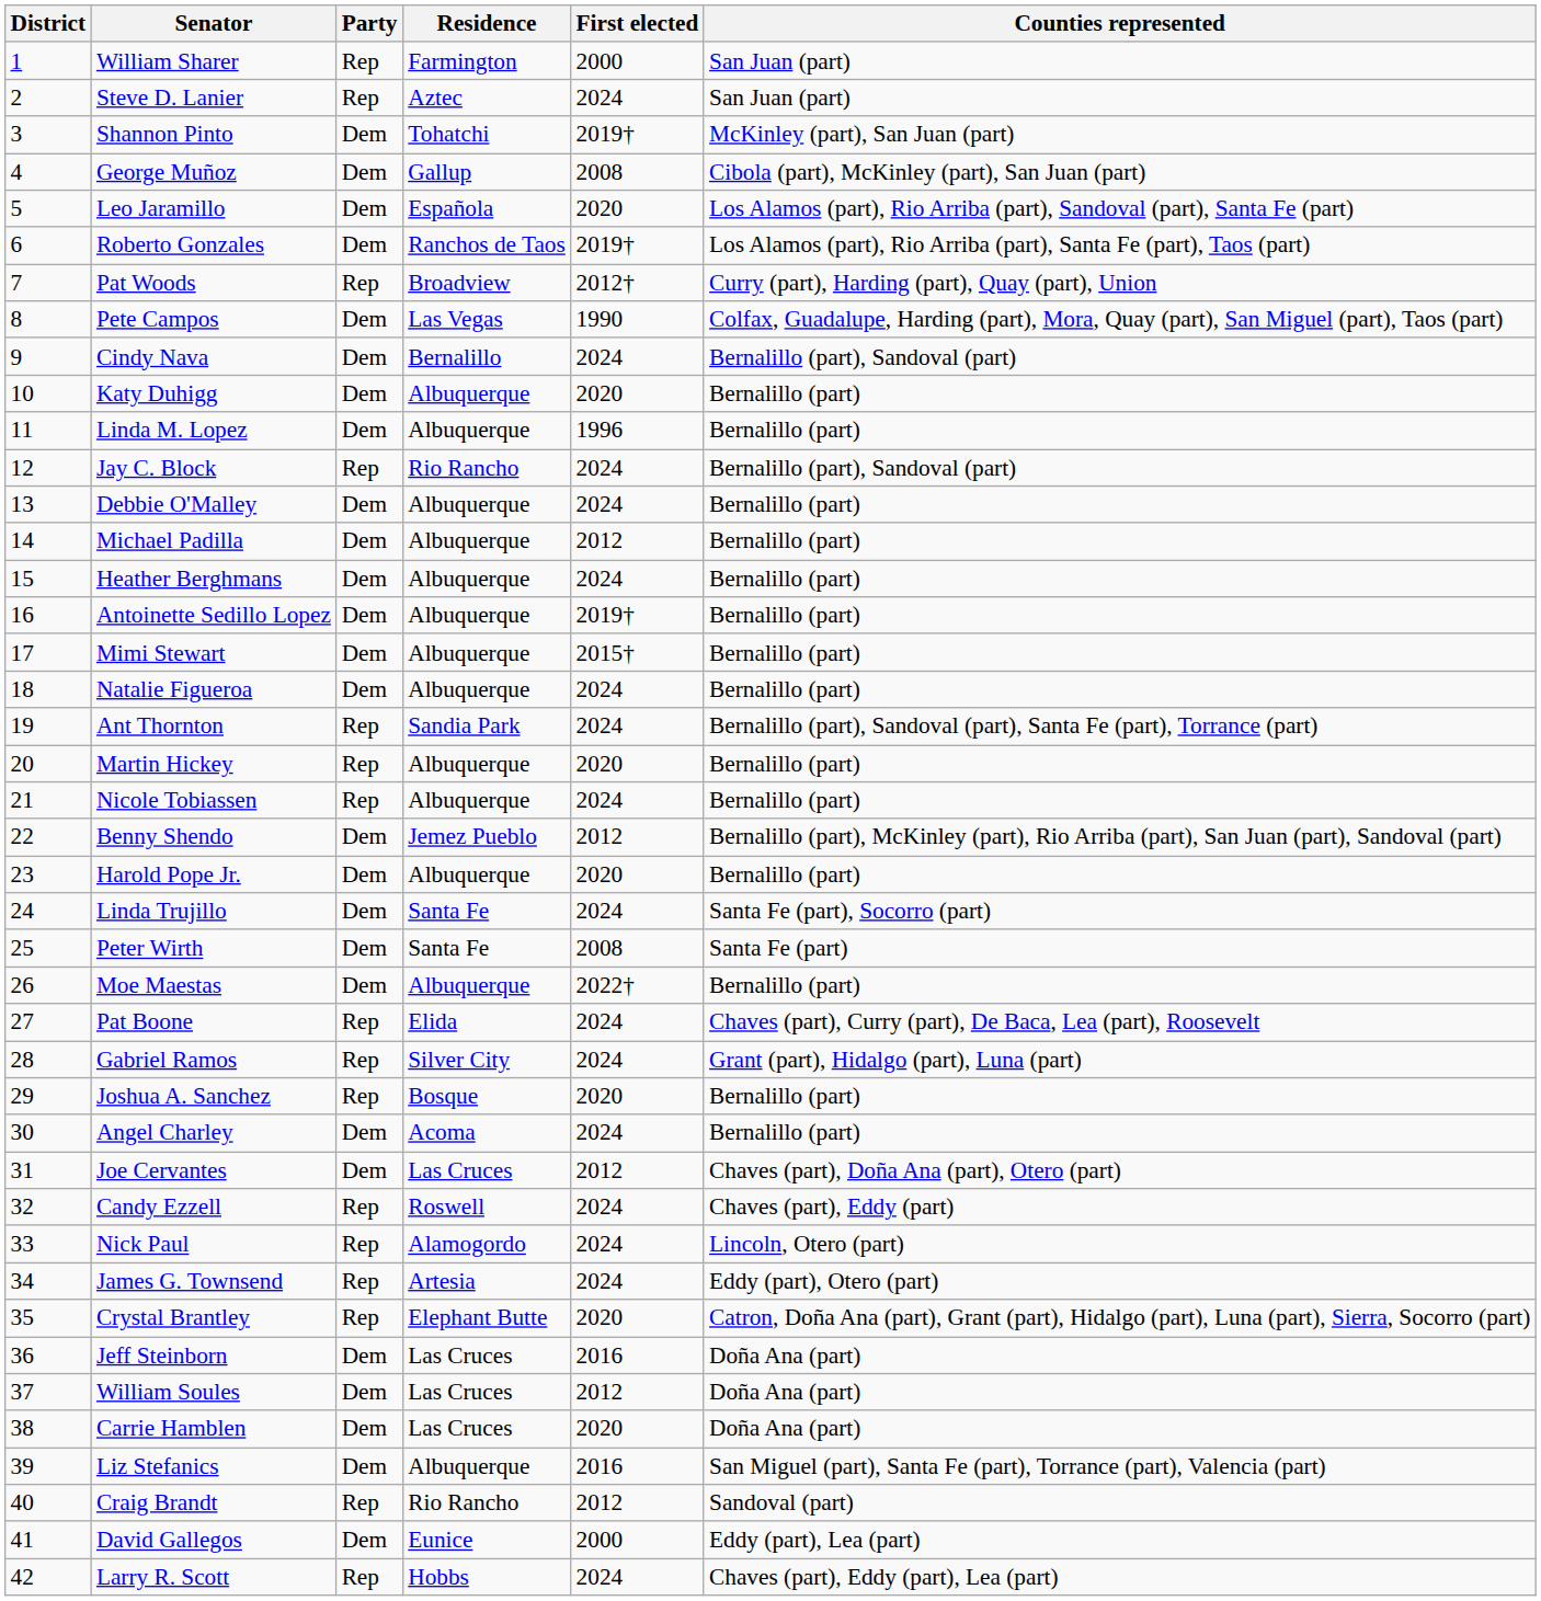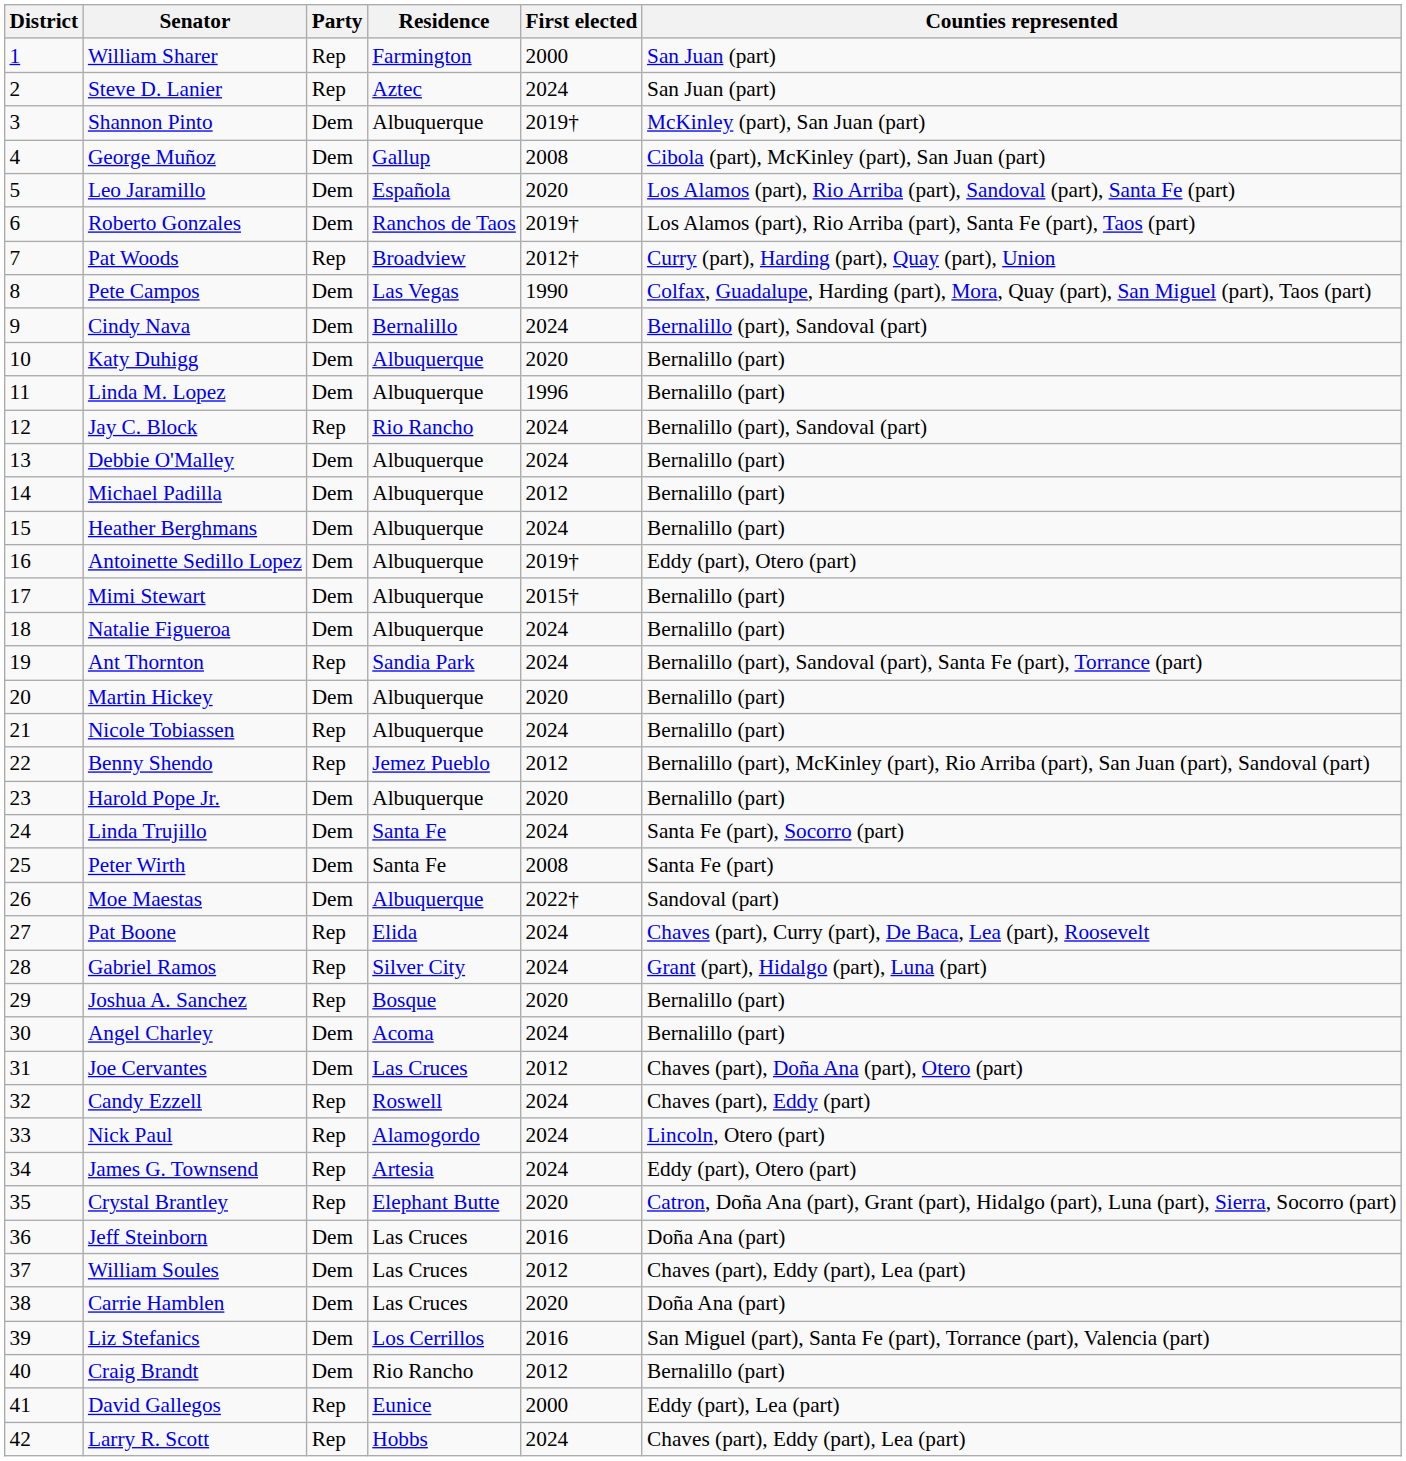 <table class="wikitable sortable">
 <tr>
 <th>District</th>
 <th>Senator</th>
 <th>Party</th>
 <th>Residence</th>
 <th>First elected</th>
 <th>Counties represented</th>
 </tr>
 <tr>
 <td><a href='#'>1</a></td>
 <td><a href='#'>William Sharer</a></td>
 <td>Rep</td>
 <td><a href='#'>Farmington</a></td>
 <td>2000</td>
 <td><a href='#'>San Juan</a> (part)</td>
 </tr>
 <tr>
 <td>2</td>
 <td><a href='#'>Steve D. Lanier</a></td>
 <td>Rep</td>
 <td><a href='#'>Aztec</a></td>
 <td>2024</td>
 <td>San Juan (part)</td>
 </tr>
 <tr>
 <td>3</td>
 <td><a href='#'>Shannon Pinto</a></td>
 <td>Dem</td>
-<td><a href='#'>Tohatchi</a></td>
+<td>Albuquerque</td>
 <td>2019†</td>
 <td><a href='#'>McKinley</a> (part), San Juan (part)</td>
 </tr>
 <tr>
 <td>4</td>
 <td><a href='#'>George Muñoz</a></td>
 <td>Dem</td>
 <td><a href='#'>Gallup</a></td>
 <td>2008</td>
 <td><a href='#'>Cibola</a> (part), McKinley (part), San Juan (part)</td>
 </tr>
 <tr>
 <td>5</td>
 <td><a href='#'>Leo Jaramillo</a></td>
 <td>Dem</td>
 <td><a href='#'>Española</a></td>
 <td>2020</td>
 <td><a href='#'>Los Alamos</a> (part), <a href='#'>Rio Arriba</a> (part), <a href='#'>Sandoval</a> (part), <a href='#'>Santa Fe</a> (part)</td>
 </tr>
 <tr>
 <td>6</td>
 <td><a href='#'>Roberto Gonzales</a></td>
 <td>Dem</td>
 <td><a href='#'>Ranchos de Taos</a></td>
 <td>2019†</td>
 <td>Los Alamos (part), Rio Arriba (part), Santa Fe (part), <a href='#'>Taos</a> (part)</td>
 </tr>
 <tr>
 <td>7</td>
 <td><a href='#'>Pat Woods</a></td>
 <td>Rep</td>
 <td><a href='#'>Broadview</a></td>
 <td>2012†</td>
 <td><a href='#'>Curry</a> (part), <a href='#'>Harding</a> (part), <a href='#'>Quay</a> (part), <a href='#'>Union</a></td>
 </tr>
 <tr>
 <td>8</td>
 <td><a href='#'>Pete Campos</a></td>
 <td>Dem</td>
 <td><a href='#'>Las Vegas</a></td>
 <td>1990</td>
 <td><a href='#'>Colfax</a>, <a href='#'>Guadalupe</a>, Harding (part), <a href='#'>Mora</a>, Quay (part), <a href='#'>San Miguel</a> (part), Taos (part)</td>
 </tr>
 <tr>
 <td>9</td>
 <td><a href='#'>Cindy Nava</a></td>
 <td>Dem</td>
 <td><a href='#'>Bernalillo</a></td>
 <td>2024</td>
 <td><a href='#'>Bernalillo</a> (part), Sandoval (part)</td>
 </tr>
 <tr>
 <td>10</td>
 <td><a href='#'>Katy Duhigg</a></td>
 <td>Dem</td>
 <td><a href='#'>Albuquerque</a></td>
 <td>2020</td>
 <td>Bernalillo (part)</td>
 </tr>
 <tr>
 <td>11</td>
 <td><a href='#'>Linda M. Lopez</a></td>
 <td>Dem</td>
 <td>Albuquerque</td>
 <td>1996</td>
 <td>Bernalillo (part)</td>
 </tr>
 <tr>
 <td>12</td>
 <td><a href='#'>Jay C. Block</a></td>
 <td>Rep</td>
 <td><a href='#'>Rio Rancho</a></td>
 <td>2024</td>
 <td>Bernalillo (part), Sandoval (part)</td>
 </tr>
 <tr>
 <td>13</td>
 <td><a href='#'>Debbie O'Malley</a></td>
 <td>Dem</td>
 <td>Albuquerque</td>
 <td>2024</td>
 <td>Bernalillo (part)</td>
 </tr>
 <tr>
 <td>14</td>
 <td><a href='#'>Michael Padilla</a></td>
 <td>Dem</td>
 <td>Albuquerque</td>
 <td>2012</td>
 <td>Bernalillo (part)</td>
 </tr>
 <tr>
 <td>15</td>
 <td><a href='#'>Heather Berghmans</a></td>
 <td>Dem</td>
 <td>Albuquerque</td>
 <td>2024</td>
 <td>Bernalillo (part)</td>
 </tr>
 <tr>
 <td>16</td>
 <td><a href='#'>Antoinette Sedillo Lopez</a></td>
 <td>Dem</td>
 <td>Albuquerque</td>
 <td>2019†</td>
-<td>Bernalillo (part)</td>
+<td>Eddy (part), Otero (part)</td>
 </tr>
 <tr>
 <td>17</td>
 <td><a href='#'>Mimi Stewart</a></td>
 <td>Dem</td>
 <td>Albuquerque</td>
 <td>2015†</td>
 <td>Bernalillo (part)</td>
 </tr>
 <tr>
 <td>18</td>
 <td><a href='#'>Natalie Figueroa</a></td>
 <td>Dem</td>
 <td>Albuquerque</td>
 <td>2024</td>
 <td>Bernalillo (part)</td>
 </tr>
 <tr>
 <td>19</td>
 <td><a href='#'>Ant Thornton</a></td>
 <td>Rep</td>
 <td><a href='#'>Sandia Park</a></td>
 <td>2024</td>
 <td>Bernalillo (part), Sandoval (part), Santa Fe (part), <a href='#'>Torrance</a> (part)</td>
 </tr>
 <tr>
 <td>20</td>
 <td><a href='#'>Martin Hickey</a></td>
-<td>Rep</td>
+<td>Dem</td>
 <td>Albuquerque</td>
 <td>2020</td>
 <td>Bernalillo (part)</td>
 </tr>
 <tr>
 <td>21</td>
 <td><a href='#'>Nicole Tobiassen</a></td>
 <td>Rep</td>
 <td>Albuquerque</td>
 <td>2024</td>
 <td>Bernalillo (part)</td>
 </tr>
 <tr>
 <td>22</td>
 <td><a href='#'>Benny Shendo</a></td>
-<td>Dem</td>
+<td>Rep</td>
 <td><a href='#'>Jemez Pueblo</a></td>
 <td>2012</td>
 <td>Bernalillo (part), McKinley (part), Rio Arriba (part), San Juan (part), Sandoval (part)</td>
 </tr>
 <tr>
 <td>23</td>
 <td><a href='#'>Harold Pope Jr.</a></td>
 <td>Dem</td>
 <td>Albuquerque</td>
 <td>2020</td>
 <td>Bernalillo (part)</td>
 </tr>
 <tr>
 <td>24</td>
 <td><a href='#'>Linda Trujillo</a></td>
 <td>Dem</td>
 <td><a href='#'>Santa Fe</a></td>
 <td>2024</td>
 <td>Santa Fe (part), <a href='#'>Socorro</a> (part)</td>
 </tr>
 <tr>
 <td>25</td>
 <td><a href='#'>Peter Wirth</a></td>
 <td>Dem</td>
 <td>Santa Fe</td>
 <td>2008</td>
 <td>Santa Fe (part)</td>
 </tr>
 <tr>
 <td>26</td>
 <td><a href='#'>Moe Maestas</a></td>
 <td>Dem</td>
 <td><a href='#'>Albuquerque</a></td>
 <td>2022†</td>
-<td>Bernalillo (part)</td>
+<td>Sandoval (part)</td>
 </tr>
 <tr>
 <td>27</td>
 <td><a href='#'>Pat Boone</a></td>
 <td>Rep</td>
 <td><a href='#'>Elida</a></td>
 <td>2024</td>
 <td><a href='#'>Chaves</a> (part), Curry (part), <a href='#'>De Baca</a>, <a href='#'>Lea</a> (part), <a href='#'>Roosevelt</a></td>
 </tr>
 <tr>
 <td>28</td>
 <td><a href='#'>Gabriel Ramos</a></td>
 <td>Rep</td>
 <td><a href='#'>Silver City</a></td>
 <td>2024</td>
 <td><a href='#'>Grant</a> (part), <a href='#'>Hidalgo</a> (part), <a href='#'>Luna</a> (part)</td>
 </tr>
 <tr>
 <td>29</td>
 <td><a href='#'>Joshua A. Sanchez</a></td>
 <td>Rep</td>
 <td><a href='#'>Bosque</a></td>
 <td>2020</td>
 <td>Bernalillo (part)</td>
 </tr>
 <tr>
 <td>30</td>
 <td><a href='#'>Angel Charley</a></td>
 <td>Dem</td>
 <td><a href='#'>Acoma</a></td>
 <td>2024</td>
 <td>Bernalillo (part)</td>
 </tr>
 <tr>
 <td>31</td>
 <td><a href='#'>Joe Cervantes</a></td>
 <td>Dem</td>
 <td><a href='#'>Las Cruces</a></td>
 <td>2012</td>
 <td>Chaves (part), <a href='#'>Doña Ana</a> (part), <a href='#'>Otero</a> (part)</td>
 </tr>
 <tr>
 <td>32</td>
 <td><a href='#'>Candy Ezzell</a></td>
 <td>Rep</td>
 <td><a href='#'>Roswell</a></td>
 <td>2024</td>
 <td>Chaves (part), <a href='#'>Eddy</a> (part)</td>
 </tr>
 <tr>
 <td>33</td>
 <td><a href='#'>Nick Paul</a></td>
 <td>Rep</td>
 <td><a href='#'>Alamogordo</a></td>
 <td>2024</td>
 <td><a href='#'>Lincoln</a>, Otero (part)</td>
 </tr>
 <tr>
 <td>34</td>
 <td><a href='#'>James G. Townsend</a></td>
 <td>Rep</td>
 <td><a href='#'>Artesia</a></td>
 <td>2024</td>
 <td>Eddy (part), Otero (part)</td>
 </tr>
 <tr>
 <td>35</td>
 <td><a href='#'>Crystal Brantley</a></td>
 <td>Rep</td>
 <td><a href='#'>Elephant Butte</a></td>
 <td>2020</td>
 <td><a href='#'>Catron</a>, Doña Ana (part), Grant (part), Hidalgo (part), Luna (part), <a href='#'>Sierra</a>, Socorro (part)</td>
 </tr>
 <tr>
 <td>36</td>
 <td><a href='#'>Jeff Steinborn</a></td>
 <td>Dem</td>
 <td>Las Cruces</td>
 <td>2016</td>
 <td>Doña Ana (part)</td>
 </tr>
 <tr>
 <td>37</td>
 <td><a href='#'>William Soules</a></td>
 <td>Dem</td>
 <td>Las Cruces</td>
 <td>2012</td>
-<td>Doña Ana (part)</td>
+<td>Chaves (part), Eddy (part), Lea (part)</td>
 </tr>
 <tr>
 <td>38</td>
 <td><a href='#'>Carrie Hamblen</a></td>
 <td>Dem</td>
 <td>Las Cruces</td>
 <td>2020</td>
 <td>Doña Ana (part)</td>
 </tr>
 <tr>
 <td>39</td>
 <td><a href='#'>Liz Stefanics</a></td>
 <td>Dem</td>
-<td>Albuquerque</td>
+<td><a href='#'>Los Cerrillos</a></td>
 <td>2016</td>
 <td>San Miguel (part), Santa Fe (part), Torrance (part), Valencia (part)</td>
 </tr>
 <tr>
 <td>40</td>
 <td><a href='#'>Craig Brandt</a></td>
-<td>Rep</td>
+<td>Dem</td>
 <td>Rio Rancho</td>
 <td>2012</td>
-<td>Sandoval (part)</td>
+<td>Bernalillo (part)</td>
 </tr>
 <tr>
 <td>41</td>
 <td><a href='#'>David Gallegos</a></td>
-<td>Dem</td>
+<td>Rep</td>
 <td><a href='#'>Eunice</a></td>
 <td>2000</td>
 <td>Eddy (part), Lea (part)</td>
 </tr>
 <tr>
 <td>42</td>
 <td><a href='#'>Larry R. Scott</a></td>
 <td>Rep</td>
 <td><a href='#'>Hobbs</a></td>
 <td>2024</td>
 <td>Chaves (part), Eddy (part), Lea (part)</td>
 </tr>
 </table>
